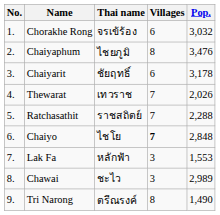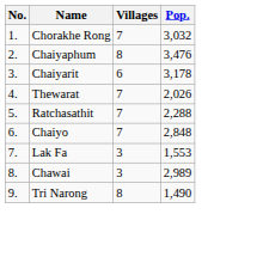 <table class="wikitable sortable">
 <tr>
 <th>No.</th>
 <th>Name</th>
-<th>Thai name</th>
 <th>Villages</th>
 <th><a href='#'>Pop.</a></th>
 </tr>
 <tr>
 <td>1.</td>
 <td>Chorakhe Rong</td>
-<td>จรเข้ร้อง</td>
-<td>6</td>
+<td>7</td>
 <td>3,032</td>
 </tr>
 <tr>
 <td>2.</td>
 <td>Chaiyaphum</td>
-<td>ไชยภูมิ</td>
 <td>8</td>
 <td>3,476</td>
 </tr>
 <tr>
 <td>3.</td>
 <td>Chaiyarit</td>
-<td>ชัยฤทธิ์</td>
 <td>6</td>
 <td>3,178</td>
 </tr>
 <tr>
 <td>4.</td>
 <td>Thewarat</td>
-<td>เทวราช</td>
 <td>7</td>
 <td>2,026</td>
 </tr>
 <tr>
 <td>5.</td>
 <td>Ratchasathit</td>
-<td>ราชสถิตย์</td>
 <td>7</td>
 <td>2,288</td>
 </tr>
 <tr>
 <td>6.</td>
 <td>Chaiyo</td>
-<td>ไชโย</td>
-<td><strong>7</strong></td>
+<td>7</td>
 <td>2,848</td>
 </tr>
 <tr>
 <td>7.</td>
 <td>Lak Fa</td>
-<td>หลักฟ้า</td>
 <td>3</td>
 <td>1,553</td>
 </tr>
 <tr>
 <td>8.</td>
 <td>Chawai</td>
-<td>ชะไว</td>
 <td>3</td>
 <td>2,989</td>
 </tr>
 <tr>
 <td>9.</td>
 <td>Tri Narong</td>
-<td>ตรีณรงค์</td>
 <td>8</td>
 <td>1,490</td>
 </tr>
 </table>
